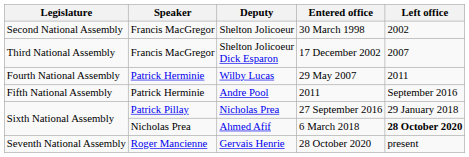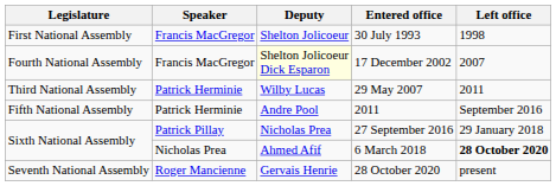 <table class="wikitable">
 <tr>
 <th>Legislature</th>
 <th>Speaker</th>
 <th>Deputy</th>
 <th>Entered office</th>
 <th>Left office</th>
 </tr>
 <tr>
-<td>Second National Assembly</td>
-<td>Francis MacGregor</td>
-<td>Shelton Jolicoeur</td>
-<td>30 March 1998</td>
-<td>2002</td>
+<td>First National Assembly</td>
+<td><a href='#'>Francis MacGregor</a></td>
+<td><a href='#'>Shelton Jolicoeur</a></td>
+<td>30 July 1993</td>
+<td>1998</td>
 </tr>
 <tr>
-<td>Third National Assembly</td>
+<td>Fourth National Assembly</td>
 <td>Francis MacGregor</td>
-<td>Shelton Jolicoeur<br><a href='#'>Dick Esparon</a></td>
+<td style="background: lightyellow;">Shelton Jolicoeur<br><a href='#'>Dick Esparon</a></td>
 <td>17 December 2002</td>
 <td>2007</td>
 </tr>
 <tr>
-<td>Fourth National Assembly</td>
+<td>Third National Assembly</td>
 <td><a href='#'>Patrick Herminie</a></td>
 <td><a href='#'>Wilby Lucas</a></td>
 <td>29 May 2007</td>
 <td>2011</td>
 </tr>
 <tr>
 <td>Fifth National Assembly</td>
 <td>Patrick Herminie</td>
 <td><a href='#'>Andre Pool</a></td>
 <td>2011</td>
 <td>September 2016</td>
 </tr>
 <tr>
 <td rowspan=2>Sixth National Assembly</td>
 <td><a href='#'>Patrick Pillay</a></td>
 <td><a href='#'>Nicholas Prea</a></td>
 <td>27 September 2016</td>
 <td>29 January 2018</td>
 </tr>
 <tr>
 <td>Nicholas Prea</td>
 <td><a href='#'>Ahmed Afif</a></td>
 <td>6 March 2018</td>
 <td><strong>28 October 2020</strong></td>
 </tr>
 <tr>
 <td>Seventh National Assembly</td>
 <td><a href='#'>Roger Mancienne</a></td>
 <td><a href='#'>Gervais Henrie</a></td>
 <td>28 October 2020</td>
 <td>present</td>
 </tr>
 </table>
